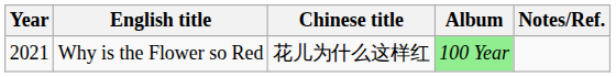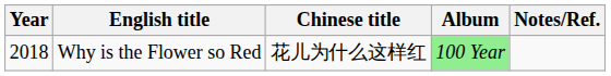 <table class="wikitable">
 <tr>
 <th>Year</th>
 <th>English title</th>
 <th>Chinese title</th>
 <th>Album</th>
 <th>Notes/Ref.</th>
 </tr>
 <tr>
-<td>2021</td>
+<td>2018</td>
 <td>Why is the Flower so Red</td>
 <td>花儿为什么这样红</td>
 <td style="background: lightgreen;"><em>100 Year</em></td>
 <td></td>
 </tr>
 </table>
